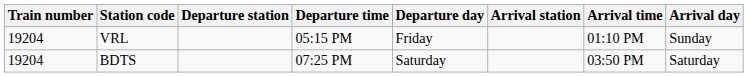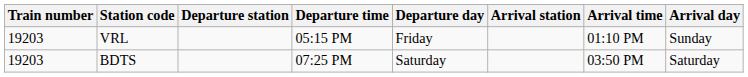 <table class="wikitable">
 <tr>
 <th>Train number</th>
 <th>Station code</th>
 <th>Departure station</th>
 <th>Departure time</th>
 <th>Departure day</th>
 <th>Arrival station</th>
 <th>Arrival time</th>
 <th>Arrival day</th>
 </tr>
 <tr>
-<td>19204</td>
+<td>19203</td>
 <td>VRL</td>
 <td></td>
 <td>05:15 PM</td>
 <td>Friday</td>
 <td></td>
 <td>01:10 PM</td>
 <td>Sunday</td>
 </tr>
 <tr>
-<td>19204</td>
+<td>19203</td>
 <td>BDTS</td>
 <td></td>
 <td>07:25 PM</td>
 <td>Saturday</td>
 <td></td>
 <td>03:50 PM</td>
 <td>Saturday</td>
 </tr>
 </table>
